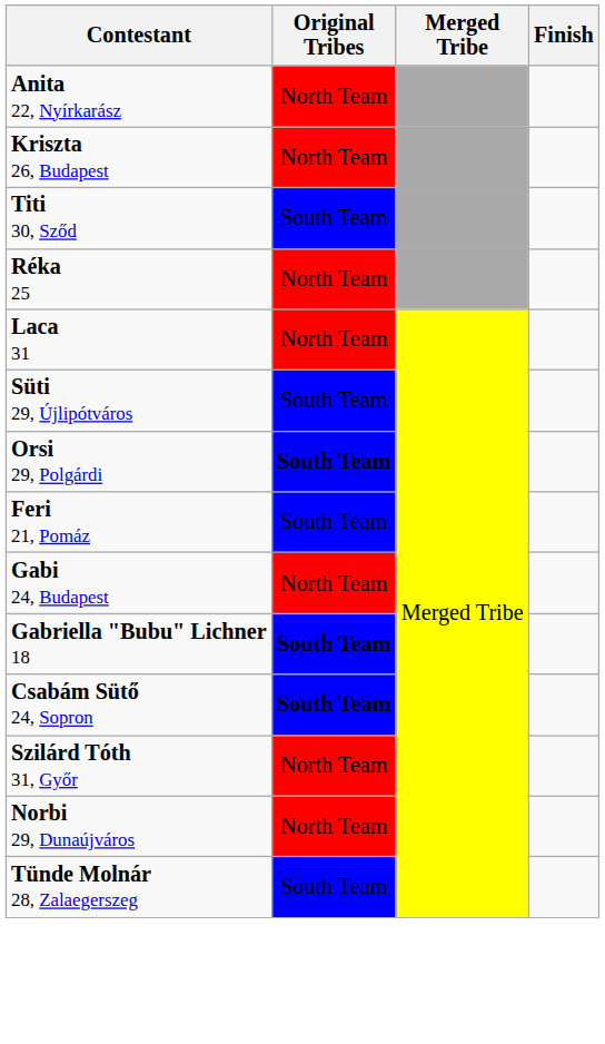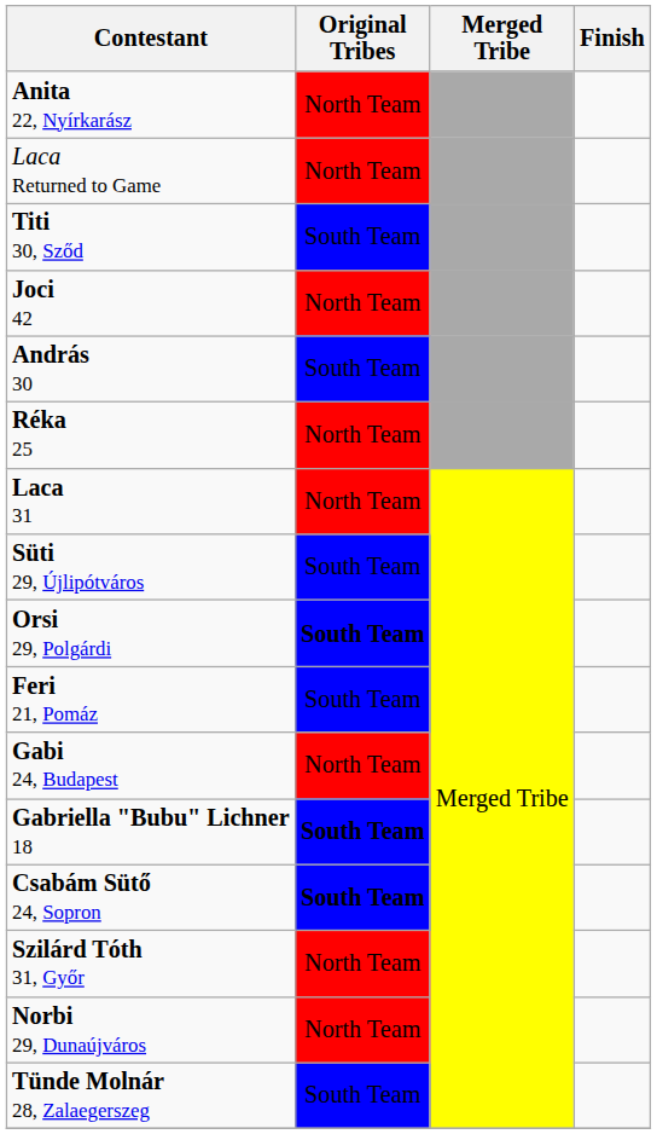 <table class="wikitable" style="margin:auto; text-align:center">
 <tr>
 <th>Contestant</th>
 <th>Original<br>Tribes</th>
 <th>Merged<br>Tribe</th>
 <th>Finish</th>
 </tr>
 <tr>
 <td align="left"><strong>Anita</strong><br><small>22, <a href='#'>Nyírkarász</a></small></td>
 <td bgcolor="red" align=center>North Team</td>
 <td bgcolor="darkgrey"></td>
 <td></td>
 </tr>
 <tr>
-<td align="left"><strong>Kriszta</strong><br><small>26, <a href='#'>Budapest</a></small></td>
+<td align="left"><em>Laca</em><br><small>Returned to Game</small></td>
 <td bgcolor="red" align=center>North Team</td>
 <td bgcolor="darkgrey"></td>
 <td></td>
 </tr>
 <tr>
 <td align="left"><strong>Titi</strong><br><small>30, <a href='#'>Sződ</a></small></td>
+<td bgcolor="blue" >South Team</td>
+<td bgcolor="darkgrey"></td>
+<td></td>
+</tr>
+<tr>
+<td align="left"><strong>Joci</strong><br><small>42</small></td>
+<td bgcolor="red">North Team</td>
+<td bgcolor="darkgrey"></td>
+<td></td>
+</tr>
+<tr>
+<td align="left"><strong>András</strong><br><small>30</small></td>
 <td bgcolor="blue" >South Team</td>
 <td bgcolor="darkgrey"></td>
 <td></td>
 </tr>
 <tr>
 <td align="left"><strong>Réka</strong><br><small>25</small></td>
 <td bgcolor="red">North Team</td>
 <td bgcolor="darkgrey"></td>
 <td></td>
 </tr>
 <tr>
 <td align="left"><strong>Laca</strong><br><small>31</small></td>
 <td bgcolor="red">North Team</td>
 <td bgcolor="yellow" align=center rowspan=10>Merged Tribe</td>
 <td></td>
 </tr>
 <tr>
 <td align="left"><strong>Süti</strong><br><small>29, <a href='#'>Újlipótváros</a></small></td>
 <td bgcolor="blue" >South Team</td>
 <td></td>
 </tr>
 <tr>
 <td align="left"><strong>Orsi</strong><br><small>29, <a href='#'>Polgárdi</a></small></td>
 <td bgcolor="blue" ><strong>South Team</strong></td>
 <td></td>
 </tr>
 <tr>
 <td align="left"><strong>Feri</strong><br><small>21, <a href='#'>Pomáz</a></small></td>
 <td bgcolor="blue" >South Team</td>
 <td></td>
 </tr>
 <tr>
 <td align="left"><strong>Gabi</strong><br><small>24, <a href='#'>Budapest</a></small></td>
 <td bgcolor="red" align=center>North Team</td>
 <td></td>
 </tr>
 <tr>
 <td align="left"><strong>Gabriella "Bubu" Lichner</strong><br><small>18</small></td>
 <td bgcolor="blue" ><strong>South Team</strong></td>
 <td></td>
 </tr>
 <tr>
 <td align="left"><strong>Csabám Sütő</strong><br><small>24, <a href='#'>Sopron</a></small></td>
 <td bgcolor="blue" ><strong>South Team</strong></td>
 <td></td>
 </tr>
 <tr>
 <td align="left"><strong>Szilárd Tóth</strong><br><small>31, <a href='#'>Győr</a></small></td>
 <td bgcolor="red" align=center>North Team</td>
 <td></td>
 </tr>
 <tr>
 <td align="left"><strong>Norbi</strong><br><small>29, <a href='#'>Dunaújváros</a></small></td>
 <td bgcolor="red" align=center>North Team</td>
 <td></td>
 </tr>
 <tr>
 <td align="left"><strong>Tünde Molnár</strong><br><small>28, <a href='#'>Zalaegerszeg</a></small></td>
 <td bgcolor="blue" >South Team</td>
 <td></td>
 </tr>
 <tr>
 </tr>
 </table>
